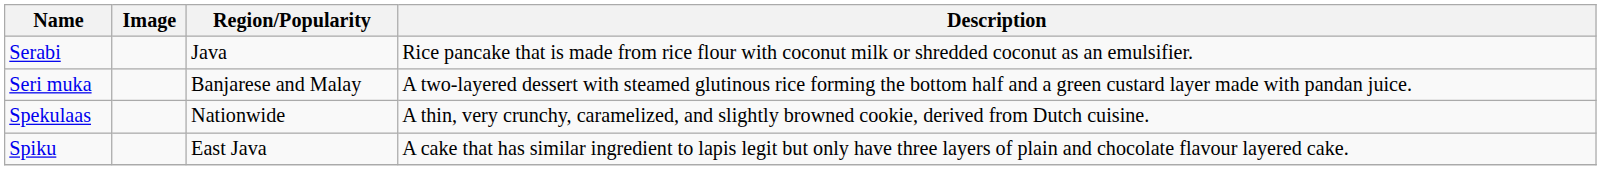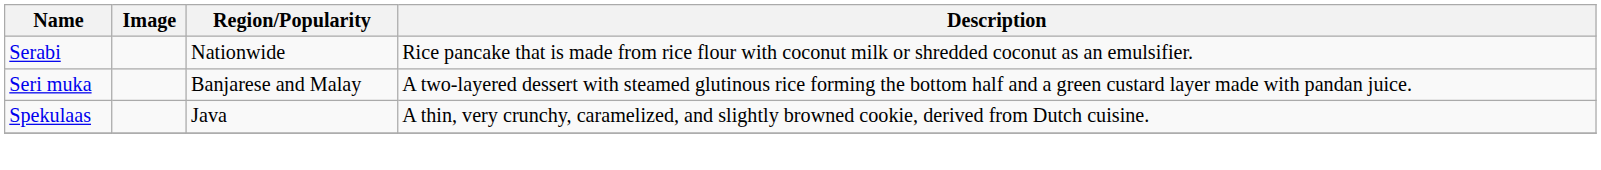 <table class="wikitable sortable" width="100%">
 <tr>
 <th>Name</th>
 <th>Image</th>
 <th>Region/Popularity</th>
 <th>Description</th>
 </tr>
 <tr>
 <td><a href='#'>Serabi</a></td>
 <td></td>
-<td>Java</td>
+<td>Nationwide</td>
 <td>Rice pancake that is made from rice flour with coconut milk or shredded coconut as an emulsifier.</td>
 </tr>
 <tr>
 <td><a href='#'>Seri muka</a></td>
 <td></td>
 <td>Banjarese and Malay</td>
 <td>A two-layered dessert with steamed glutinous rice forming the bottom half and a green custard layer made with pandan juice.</td>
 </tr>
 <tr>
 <td><a href='#'>Spekulaas</a></td>
 <td></td>
-<td>Nationwide</td>
+<td>Java</td>
 <td>A thin, very crunchy, caramelized, and slightly browned cookie, derived from Dutch cuisine.</td>
-</tr>
-<tr>
-<td><a href='#'>Spiku</a></td>
-<td></td>
-<td>East Java</td>
-<td>A cake that has similar ingredient to lapis legit but only have three layers of plain and chocolate flavour layered cake.</td>
 </tr>
 <tr>
 </tr>
 </table>
